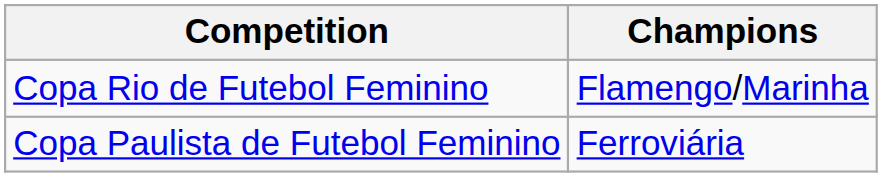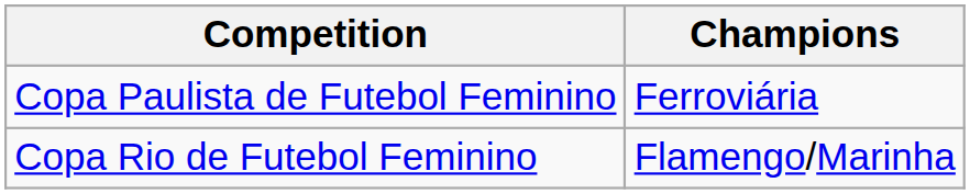 <table class="wikitable">
 <tr>
 <th>Competition</th>
 <th>Champions</th>
 </tr>
 <tr>
+<td><a href='#'>Copa Paulista de Futebol Feminino</a></td>
+<td><a href='#'>Ferroviária</a></td>
+</tr>
+<tr>
 <td><a href='#'>Copa Rio de Futebol Feminino</a></td>
 <td><a href='#'>Flamengo</a>/<a href='#'>Marinha</a></td>
 </tr>
-<tr>
-<td><a href='#'>Copa Paulista de Futebol Feminino</a></td>
-<td><a href='#'>Ferroviária</a></td>
-</tr>
 </table>
